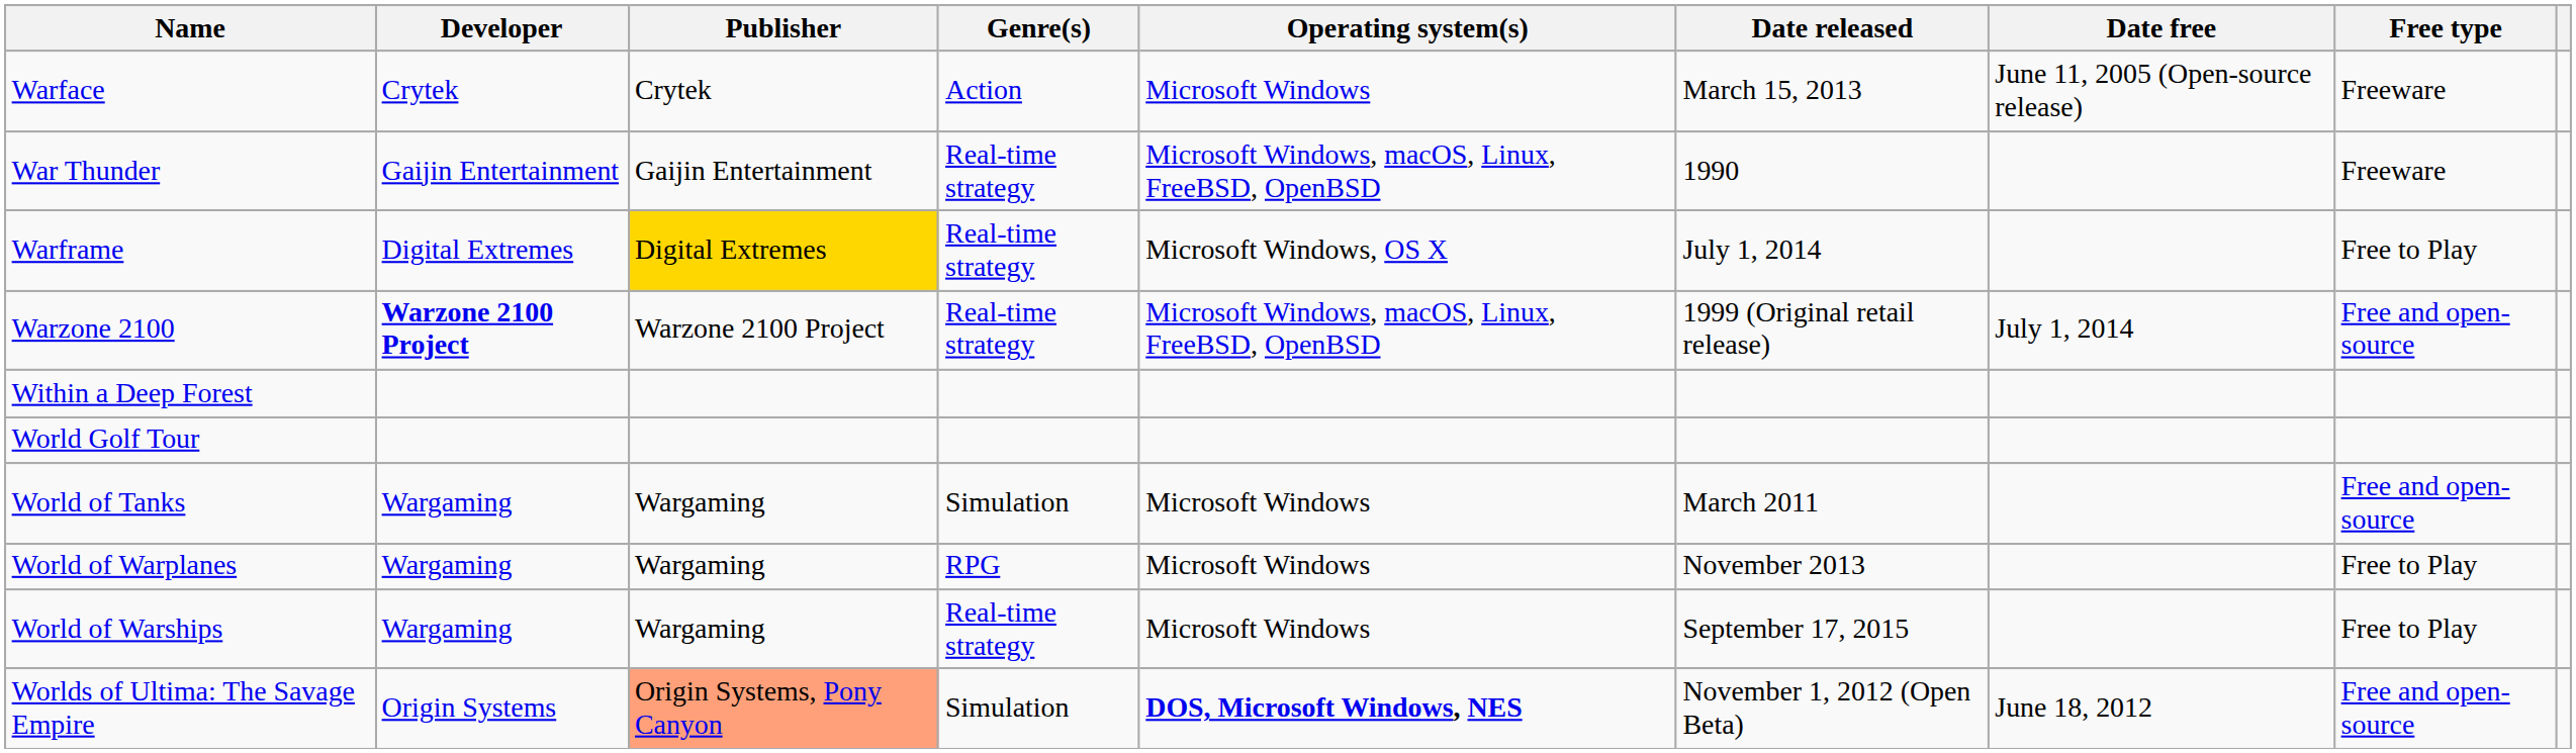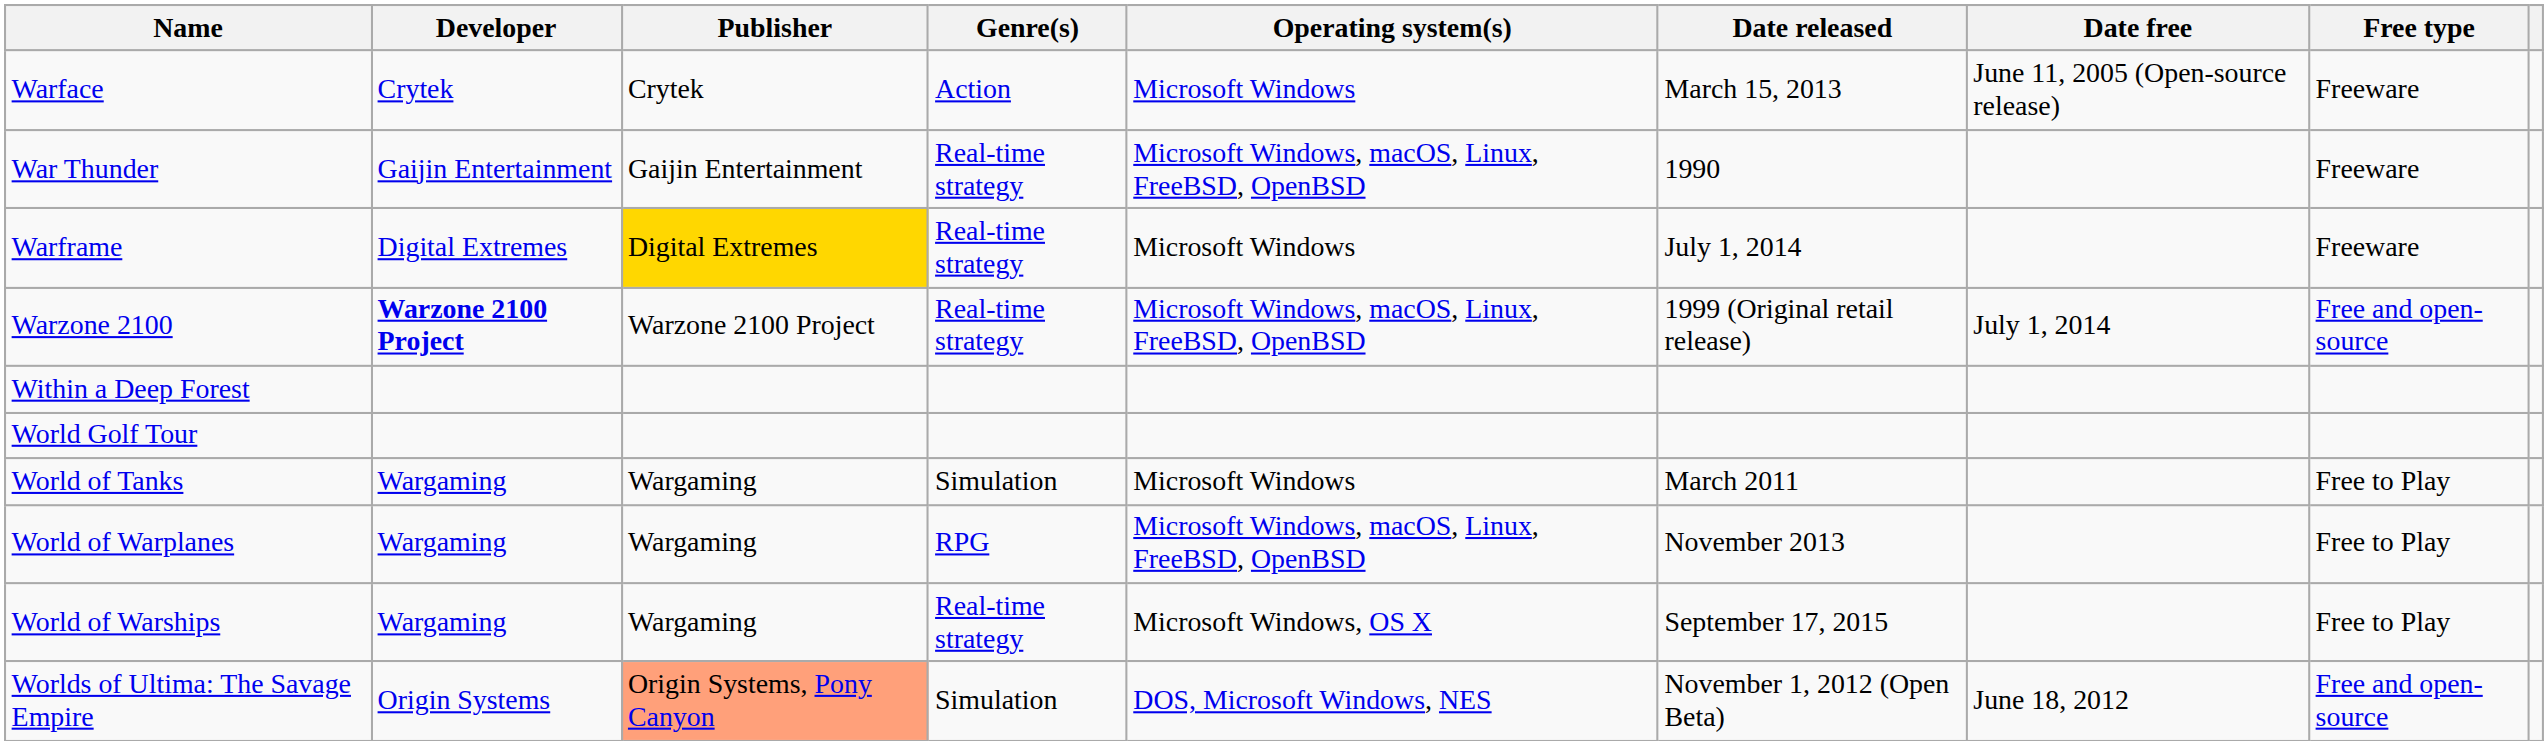 <table class="wikitable sortable" style="font-size:85%; width:98%">
 <tr>
 <th>Name</th>
 <th>Developer</th>
 <th>Publisher</th>
 <th>Genre(s)</th>
 <th>Operating system(s)</th>
 <th>Date released</th>
 <th>Date free</th>
 <th>Free type</th>
 <th></th>
 </tr>
 <tr>
 <td><a href='#'>Warface</a></td>
 <td><a href='#'>Crytek</a></td>
 <td>Crytek</td>
 <td><a href='#'>Action</a></td>
 <td><a href='#'>Microsoft Windows</a></td>
 <td>March 15, 2013</td>
 <td>June 11, 2005 (Open-source release)</td>
 <td>Freeware</td>
 <td></td>
 </tr>
 <tr>
 <td><a href='#'>War Thunder</a></td>
 <td><a href='#'>Gaijin Entertainment</a></td>
 <td>Gaijin Entertainment</td>
 <td><a href='#'>Real-time strategy</a></td>
 <td><a href='#'>Microsoft Windows</a>, <a href='#'>macOS</a>, <a href='#'>Linux</a>, <a href='#'>FreeBSD</a>, <a href='#'>OpenBSD</a></td>
 <td>1990</td>
 <td></td>
 <td>Freeware</td>
 <td></td>
 </tr>
 <tr>
 <td><a href='#'>Warframe</a></td>
 <td><a href='#'>Digital Extremes</a></td>
 <td style="background: gold;">Digital Extremes</td>
 <td><a href='#'>Real-time strategy</a></td>
-<td>Microsoft Windows, <a href='#'>OS X</a></td>
+<td>Microsoft Windows</td>
 <td>July 1, 2014</td>
 <td></td>
-<td>Free to Play</td>
+<td>Freeware</td>
 <td></td>
 </tr>
 <tr>
 <td><a href='#'>Warzone 2100</a></td>
 <td><strong><a href='#'>Warzone 2100 Project</a></strong></td>
 <td>Warzone 2100 Project</td>
 <td><a href='#'>Real-time strategy</a></td>
 <td><a href='#'>Microsoft Windows</a>, <a href='#'>macOS</a>, <a href='#'>Linux</a>, <a href='#'>FreeBSD</a>, <a href='#'>OpenBSD</a></td>
 <td>1999 (Original retail release)</td>
 <td>July 1, 2014</td>
 <td><a href='#'>Free and open-source</a></td>
 <td></td>
 </tr>
 <tr>
 <td><a href='#'>Within a Deep Forest</a></td>
 <td></td>
 <td></td>
 <td></td>
 <td></td>
 <td></td>
 <td></td>
 <td></td>
 <td></td>
 </tr>
 <tr>
 <td><a href='#'>World Golf Tour</a></td>
 <td></td>
 <td></td>
 <td></td>
 <td></td>
 <td></td>
 <td></td>
 <td></td>
 <td></td>
 </tr>
 <tr>
 <td><a href='#'>World of Tanks</a></td>
 <td><a href='#'>Wargaming</a></td>
 <td>Wargaming</td>
 <td>Simulation</td>
 <td>Microsoft Windows</td>
 <td>March 2011</td>
 <td></td>
-<td><a href='#'>Free and open-source</a></td>
+<td>Free to Play</td>
 <td></td>
 </tr>
 <tr>
 <td><a href='#'>World of Warplanes</a></td>
 <td><a href='#'>Wargaming</a></td>
 <td>Wargaming</td>
 <td><a href='#'>RPG</a></td>
-<td>Microsoft Windows</td>
+<td><a href='#'>Microsoft Windows</a>, <a href='#'>macOS</a>, <a href='#'>Linux</a>, <a href='#'>FreeBSD</a>, <a href='#'>OpenBSD</a></td>
 <td>November 2013</td>
 <td></td>
 <td>Free to Play</td>
 <td></td>
 </tr>
 <tr>
 <td><a href='#'>World of Warships</a></td>
 <td><a href='#'>Wargaming</a></td>
 <td>Wargaming</td>
 <td><a href='#'>Real-time strategy</a></td>
-<td>Microsoft Windows</td>
+<td>Microsoft Windows, <a href='#'>OS X</a></td>
 <td>September 17, 2015</td>
 <td></td>
 <td>Free to Play</td>
 <td></td>
 </tr>
 <tr>
 <td><a href='#'>Worlds of Ultima: The Savage Empire</a></td>
 <td><a href='#'>Origin Systems</a></td>
 <td style="background: lightsalmon;">Origin Systems, <a href='#'>Pony Canyon</a></td>
 <td>Simulation</td>
-<td><strong><a href='#'>DOS, Microsoft Windows</a>, <a href='#'>NES</a></strong></td>
+<td><a href='#'>DOS, Microsoft Windows</a>, <a href='#'>NES</a></td>
 <td>November 1, 2012 (Open Beta)</td>
 <td>June 18, 2012</td>
 <td><a href='#'>Free and open-source</a></td>
 <td></td>
 </tr>
 </table>
